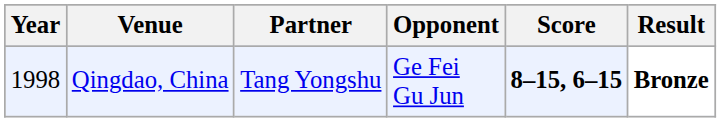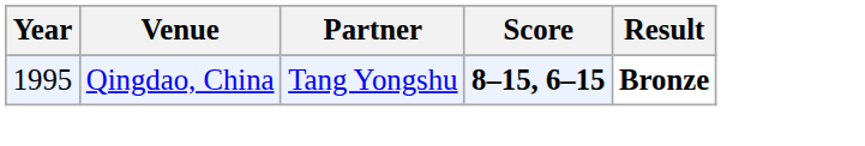 <table class="sortable wikitable" style="font-size: 90%;">
 <tr>
 <th>Year</th>
 <th>Venue</th>
 <th>Partner</th>
-<th>Opponent</th>
 <th>Score</th>
 <th>Result</th>
 </tr>
 <tr style="background:#ECF2FF">
-<td align="center">1998</td>
+<td align="center">1995</td>
 <td align="left"><a href='#'>Qingdao, China</a></td>
 <td align="left"> <a href='#'>Tang Yongshu</a></td>
-<td align="left"> <a href='#'>Ge Fei</a> <br>  <a href='#'>Gu Jun</a></td>
 <td align="left"><strong>8–15, 6–15</strong></td>
 <td style="text-align:left; background:white"> <strong>Bronze</strong></td>
 </tr>
 </table>
